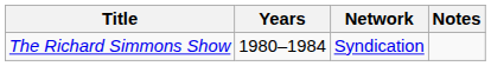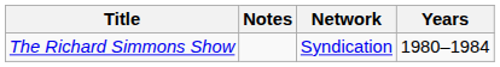 <table class="wikitable sortable">
 <tr>
 <th>Title</th>
+<th>Notes</th>
+<th>Network</th>
 <th>Years</th>
-<th>Network</th>
-<th>Notes</th>
 </tr>
 <tr>
 <td><em><a href='#'>The Richard Simmons Show</a></em></td>
+<td></td>
+<td><a href='#'>Syndication</a></td>
 <td>1980–1984</td>
-<td><a href='#'>Syndication</a></td>
-<td></td>
 </tr>
 </table>
